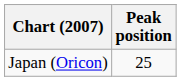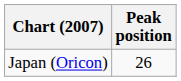 <table class="wikitable">
 <tr>
 <th align="left">Chart (2007)</th>
 <th align="center">Peak<br>position</th>
 </tr>
 <tr>
 <td align="left">Japan (<a href='#'>Oricon</a>)</td>
-<td align="center">25</td>
+<td align="center">26</td>
 </tr>
 </table>
